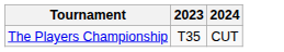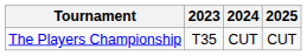 <table class="wikitable" style="font-size:95%;text-align:center;">
 <tr>
 <th>Tournament</th>
 <th>2023</th>
 <th>2024</th>
+<th>2025</th>
 </tr>
 <tr>
 <td align=left><a href='#'>The Players Championship</a></td>
 <td>T35</td>
 <td>CUT</td>
+<td>CUT</td>
 </tr>
 </table>
